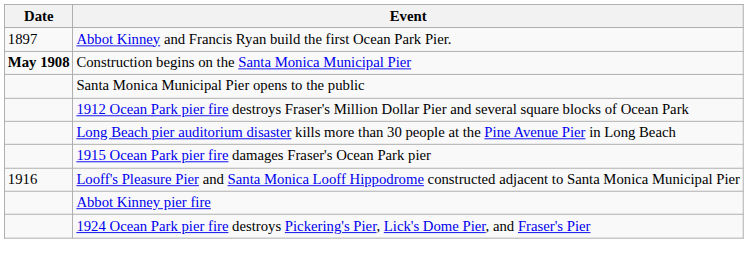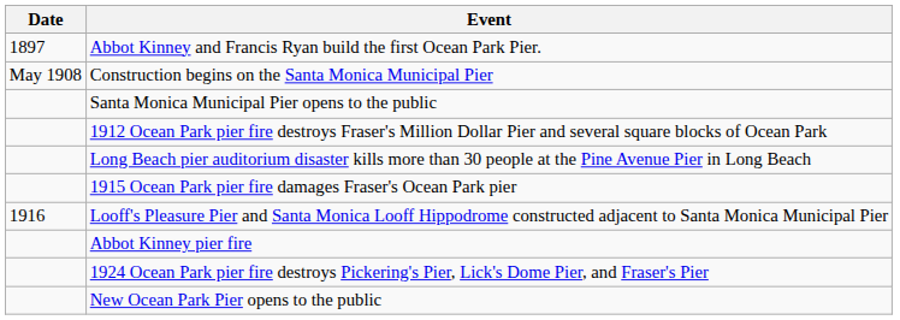 <table class="wikitable">
 <tr>
 <th>Date</th>
 <th>Event</th>
 </tr>
 <tr>
 <td>1897</td>
 <td><a href='#'>Abbot Kinney</a> and Francis Ryan build the first Ocean Park Pier.</td>
 </tr>
 <tr>
-<td><strong>May 1908</strong></td>
+<td>May 1908</td>
 <td>Construction begins on the <a href='#'>Santa Monica Municipal Pier</a></td>
 </tr>
 <tr>
 <td></td>
 <td>Santa Monica Municipal Pier opens to the public</td>
 </tr>
 <tr>
 <td></td>
 <td><a href='#'>1912 Ocean Park pier fire</a> destroys Fraser's Million Dollar Pier and several square blocks of Ocean Park</td>
 </tr>
 <tr>
 <td></td>
 <td><a href='#'>Long Beach pier auditorium disaster</a> kills more than 30 people at the <a href='#'>Pine Avenue Pier</a> in Long Beach</td>
 </tr>
 <tr>
 <td></td>
 <td><a href='#'>1915 Ocean Park pier fire</a> damages Fraser's Ocean Park pier</td>
 </tr>
 <tr>
 <td>1916</td>
 <td><a href='#'>Looff's Pleasure Pier</a> and <a href='#'>Santa Monica Looff Hippodrome</a> constructed adjacent to Santa Monica Municipal Pier</td>
 </tr>
 <tr>
 <td></td>
 <td><a href='#'>Abbot Kinney pier fire</a></td>
 </tr>
 <tr>
 <td></td>
 <td><a href='#'>1924 Ocean Park pier fire</a> destroys <a href='#'>Pickering's Pier</a>, <a href='#'>Lick's Dome Pier</a>, and <a href='#'>Fraser's Pier</a></td>
 </tr>
+<tr>
+<td></td>
+<td><a href='#'>New Ocean Park Pier</a> opens to the public</td>
+</tr>
 </table>
